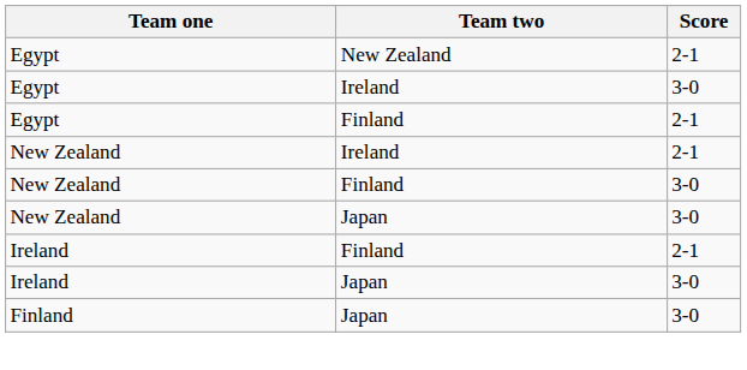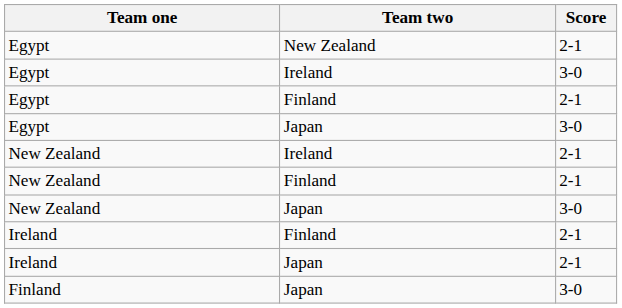 <table class="wikitable">
 <tr>
 <th width=250>Team one</th>
 <th width=250>Team two</th>
 <th width=50>Score</th>
 </tr>
 <tr>
 <td> Egypt</td>
 <td> New Zealand</td>
 <td>2-1</td>
 </tr>
 <tr>
 <td> Egypt</td>
 <td> Ireland</td>
 <td>3-0</td>
 </tr>
 <tr>
 <td> Egypt</td>
 <td> Finland</td>
 <td>2-1</td>
 </tr>
 <tr>
+<td> Egypt</td>
+<td> Japan</td>
+<td>3-0</td>
+</tr>
+<tr>
 <td> New Zealand</td>
 <td> Ireland</td>
 <td>2-1</td>
 </tr>
 <tr>
 <td> New Zealand</td>
 <td> Finland</td>
-<td>3-0</td>
+<td>2-1</td>
 </tr>
 <tr>
 <td> New Zealand</td>
 <td> Japan</td>
 <td>3-0</td>
 </tr>
 <tr>
 <td> Ireland</td>
 <td> Finland</td>
 <td>2-1</td>
 </tr>
 <tr>
 <td> Ireland</td>
 <td> Japan</td>
-<td>3-0</td>
+<td>2-1</td>
 </tr>
 <tr>
 <td> Finland</td>
 <td> Japan</td>
 <td>3-0</td>
 </tr>
 </table>
